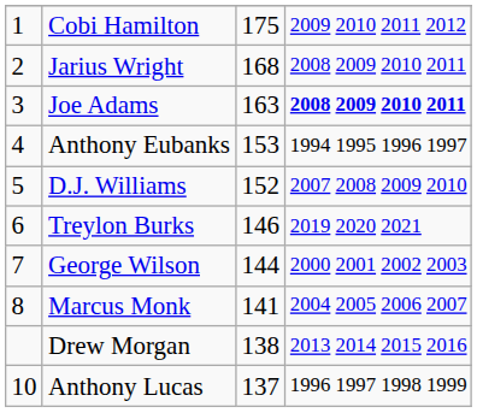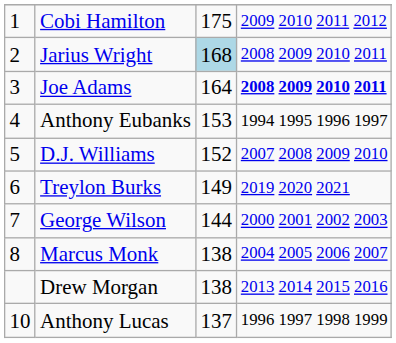 <table class="wikitable">
 <tr>
 </tr>
 <tr>
 <td>1</td>
 <td><a href='#'>Cobi Hamilton</a></td>
 <td>175</td>
 <td style="font-size:80%;"><a href='#'>2009</a> <a href='#'>2010</a> <a href='#'>2011</a> <a href='#'>2012</a></td>
 </tr>
 <tr>
 <td>2</td>
 <td><a href='#'>Jarius Wright</a></td>
-<td>168</td>
+<td style="background: lightblue;">168</td>
 <td style="font-size:80%;"><a href='#'>2008</a> <a href='#'>2009</a> <a href='#'>2010</a> <a href='#'>2011</a></td>
 </tr>
 <tr>
 <td>3</td>
 <td><a href='#'>Joe Adams</a></td>
-<td>163</td>
+<td>164</td>
 <td style="font-size:80%;"><strong><a href='#'>2008</a> <a href='#'>2009</a> <a href='#'>2010</a> <a href='#'>2011</a></strong></td>
 </tr>
 <tr>
 <td>4</td>
 <td>Anthony Eubanks</td>
 <td>153</td>
 <td style="font-size:80%;">1994 1995 1996 1997</td>
 </tr>
 <tr>
 <td>5</td>
 <td><a href='#'>D.J. Williams</a></td>
 <td>152</td>
 <td style="font-size:80%;"><a href='#'>2007</a> <a href='#'>2008</a> <a href='#'>2009</a> <a href='#'>2010</a></td>
 </tr>
 <tr>
 <td>6</td>
 <td><a href='#'>Treylon Burks</a></td>
-<td>146</td>
+<td>149</td>
 <td style="font-size:80%;"><a href='#'>2019</a> <a href='#'>2020</a> <a href='#'>2021</a></td>
 </tr>
 <tr>
 <td>7</td>
 <td><a href='#'>George Wilson</a></td>
 <td>144</td>
 <td style="font-size:80%;"><a href='#'>2000</a> <a href='#'>2001</a> <a href='#'>2002</a> <a href='#'>2003</a></td>
 </tr>
 <tr>
 <td>8</td>
 <td><a href='#'>Marcus Monk</a></td>
-<td>141</td>
+<td>138</td>
 <td style="font-size:80%;"><a href='#'>2004</a> <a href='#'>2005</a> <a href='#'>2006</a> <a href='#'>2007</a></td>
 </tr>
 <tr>
 <td></td>
 <td>Drew Morgan</td>
 <td>138</td>
 <td style="font-size:80%;"><a href='#'>2013</a> <a href='#'>2014</a> <a href='#'>2015</a> <a href='#'>2016</a></td>
 </tr>
 <tr>
 <td>10</td>
 <td>Anthony Lucas</td>
 <td>137</td>
 <td style="font-size:80%;">1996 1997 1998 1999</td>
 </tr>
 </table>
